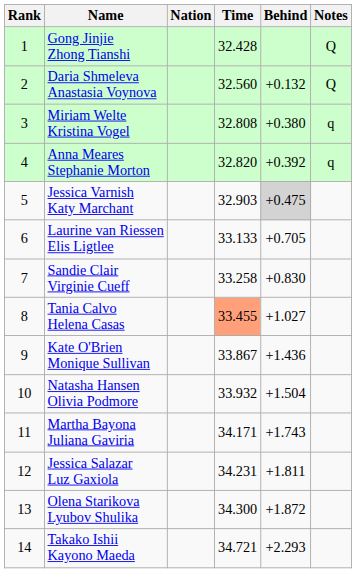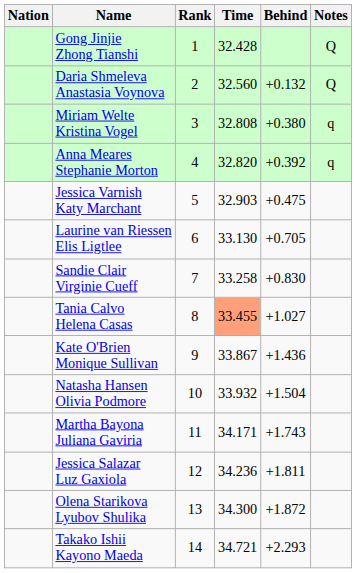 <table class="wikitable sortable" style="text-align:center">
 <tr>
+<th>Nation</th>
+<th>Name</th>
 <th>Rank</th>
-<th>Name</th>
-<th>Nation</th>
 <th>Time</th>
 <th>Behind</th>
 <th>Notes</th>
 </tr>
 <tr bgcolor=ccffcc>
+<td align=left></td>
+<td align=left><a href='#'>Gong Jinjie</a><br><a href='#'>Zhong Tianshi</a></td>
 <td>1</td>
-<td align=left><a href='#'>Gong Jinjie</a><br><a href='#'>Zhong Tianshi</a></td>
-<td align=left></td>
 <td>32.428</td>
 <td></td>
 <td>Q</td>
 </tr>
 <tr bgcolor=ccffcc>
+<td align=left></td>
+<td align=left><a href='#'>Daria Shmeleva</a><br><a href='#'>Anastasia Voynova</a></td>
 <td>2</td>
-<td align=left><a href='#'>Daria Shmeleva</a><br><a href='#'>Anastasia Voynova</a></td>
-<td align=left></td>
 <td>32.560</td>
 <td>+0.132</td>
 <td>Q</td>
 </tr>
 <tr bgcolor=ccffcc>
+<td align=left></td>
+<td align=left><a href='#'>Miriam Welte</a><br><a href='#'>Kristina Vogel</a></td>
 <td>3</td>
-<td align=left><a href='#'>Miriam Welte</a><br><a href='#'>Kristina Vogel</a></td>
-<td align=left></td>
 <td>32.808</td>
 <td>+0.380</td>
 <td>q</td>
 </tr>
 <tr bgcolor=ccffcc>
+<td align=left></td>
+<td align=left><a href='#'>Anna Meares</a><br><a href='#'>Stephanie Morton</a></td>
 <td>4</td>
-<td align=left><a href='#'>Anna Meares</a><br><a href='#'>Stephanie Morton</a></td>
-<td align=left></td>
 <td>32.820</td>
 <td>+0.392</td>
 <td>q</td>
 </tr>
 <tr>
+<td align=left></td>
+<td align=left><a href='#'>Jessica Varnish</a><br><a href='#'>Katy Marchant</a></td>
 <td>5</td>
-<td align=left><a href='#'>Jessica Varnish</a><br><a href='#'>Katy Marchant</a></td>
-<td align=left></td>
 <td>32.903</td>
-<td style="background: lightgrey;">+0.475</td>
+<td>+0.475</td>
 <td></td>
 </tr>
 <tr>
+<td align=left></td>
+<td align=left><a href='#'>Laurine van Riessen</a><br><a href='#'>Elis Ligtlee</a></td>
 <td>6</td>
-<td align=left><a href='#'>Laurine van Riessen</a><br><a href='#'>Elis Ligtlee</a></td>
-<td align=left></td>
-<td>33.133</td>
+<td>33.130</td>
 <td>+0.705</td>
 <td></td>
 </tr>
 <tr>
+<td align=left></td>
+<td align=left><a href='#'>Sandie Clair</a><br><a href='#'>Virginie Cueff</a></td>
 <td>7</td>
-<td align=left><a href='#'>Sandie Clair</a><br><a href='#'>Virginie Cueff</a></td>
-<td align=left></td>
 <td>33.258</td>
 <td>+0.830</td>
 <td></td>
 </tr>
 <tr>
+<td align=left></td>
+<td align=left><a href='#'>Tania Calvo</a><br><a href='#'>Helena Casas</a></td>
 <td>8</td>
-<td align=left><a href='#'>Tania Calvo</a><br><a href='#'>Helena Casas</a></td>
-<td align=left></td>
 <td style="background: lightsalmon;">33.455</td>
 <td>+1.027</td>
 <td></td>
 </tr>
 <tr>
+<td align=left></td>
+<td align=left><a href='#'>Kate O'Brien</a><br><a href='#'>Monique Sullivan</a></td>
 <td>9</td>
-<td align=left><a href='#'>Kate O'Brien</a><br><a href='#'>Monique Sullivan</a></td>
-<td align=left></td>
 <td>33.867</td>
 <td>+1.436</td>
 <td></td>
 </tr>
 <tr>
+<td align=left></td>
+<td align=left><a href='#'>Natasha Hansen</a><br><a href='#'>Olivia Podmore</a></td>
 <td>10</td>
-<td align=left><a href='#'>Natasha Hansen</a><br><a href='#'>Olivia Podmore</a></td>
-<td align=left></td>
 <td>33.932</td>
 <td>+1.504</td>
 <td></td>
 </tr>
 <tr>
+<td align=left></td>
+<td align=left><a href='#'>Martha Bayona</a><br><a href='#'>Juliana Gaviria</a></td>
 <td>11</td>
-<td align=left><a href='#'>Martha Bayona</a><br><a href='#'>Juliana Gaviria</a></td>
-<td align=left></td>
 <td>34.171</td>
 <td>+1.743</td>
 <td></td>
 </tr>
 <tr>
+<td align=left></td>
+<td align=left><a href='#'>Jessica Salazar</a><br><a href='#'>Luz Gaxiola</a></td>
 <td>12</td>
-<td align=left><a href='#'>Jessica Salazar</a><br><a href='#'>Luz Gaxiola</a></td>
-<td align=left></td>
-<td>34.231</td>
+<td>34.236</td>
 <td>+1.811</td>
 <td></td>
 </tr>
 <tr>
+<td align=left></td>
+<td align=left><a href='#'>Olena Starikova</a><br><a href='#'>Lyubov Shulika</a></td>
 <td>13</td>
-<td align=left><a href='#'>Olena Starikova</a><br><a href='#'>Lyubov Shulika</a></td>
-<td align=left></td>
 <td>34.300</td>
 <td>+1.872</td>
 <td></td>
 </tr>
 <tr>
+<td align=left></td>
+<td align=left><a href='#'>Takako Ishii</a><br><a href='#'>Kayono Maeda</a></td>
 <td>14</td>
-<td align=left><a href='#'>Takako Ishii</a><br><a href='#'>Kayono Maeda</a></td>
-<td align=left></td>
 <td>34.721</td>
 <td>+2.293</td>
 <td></td>
 </tr>
 </table>
